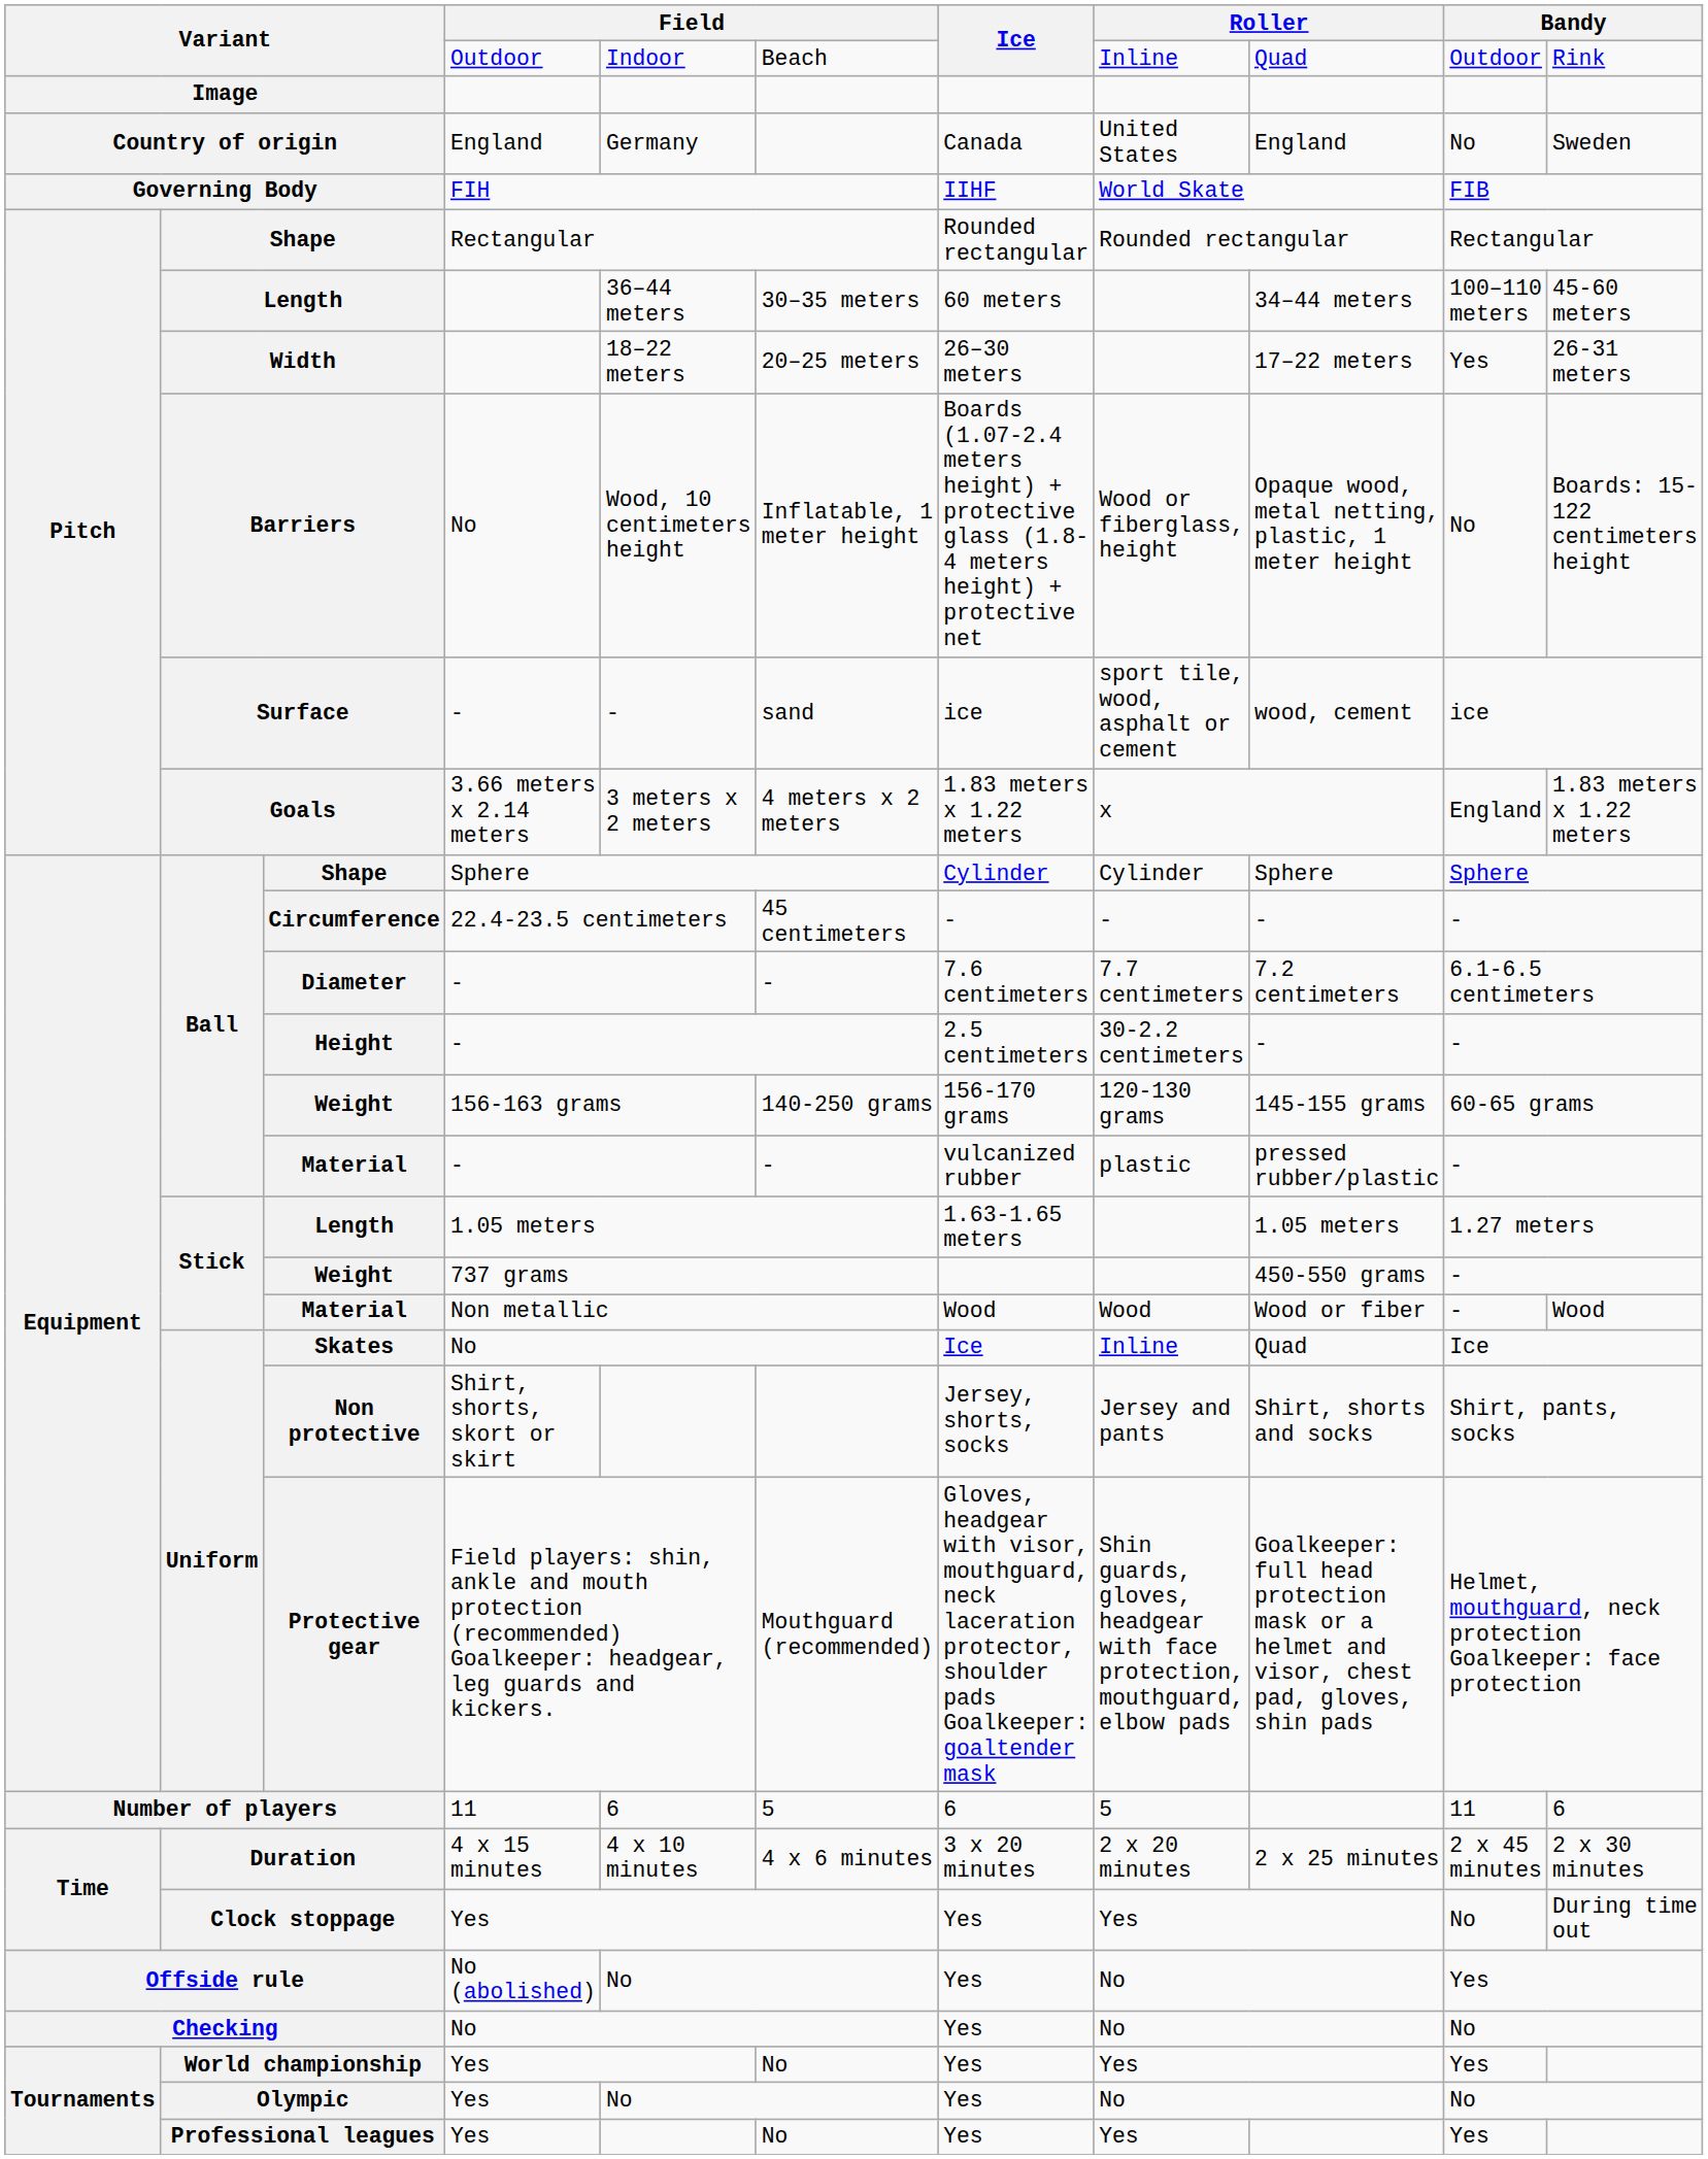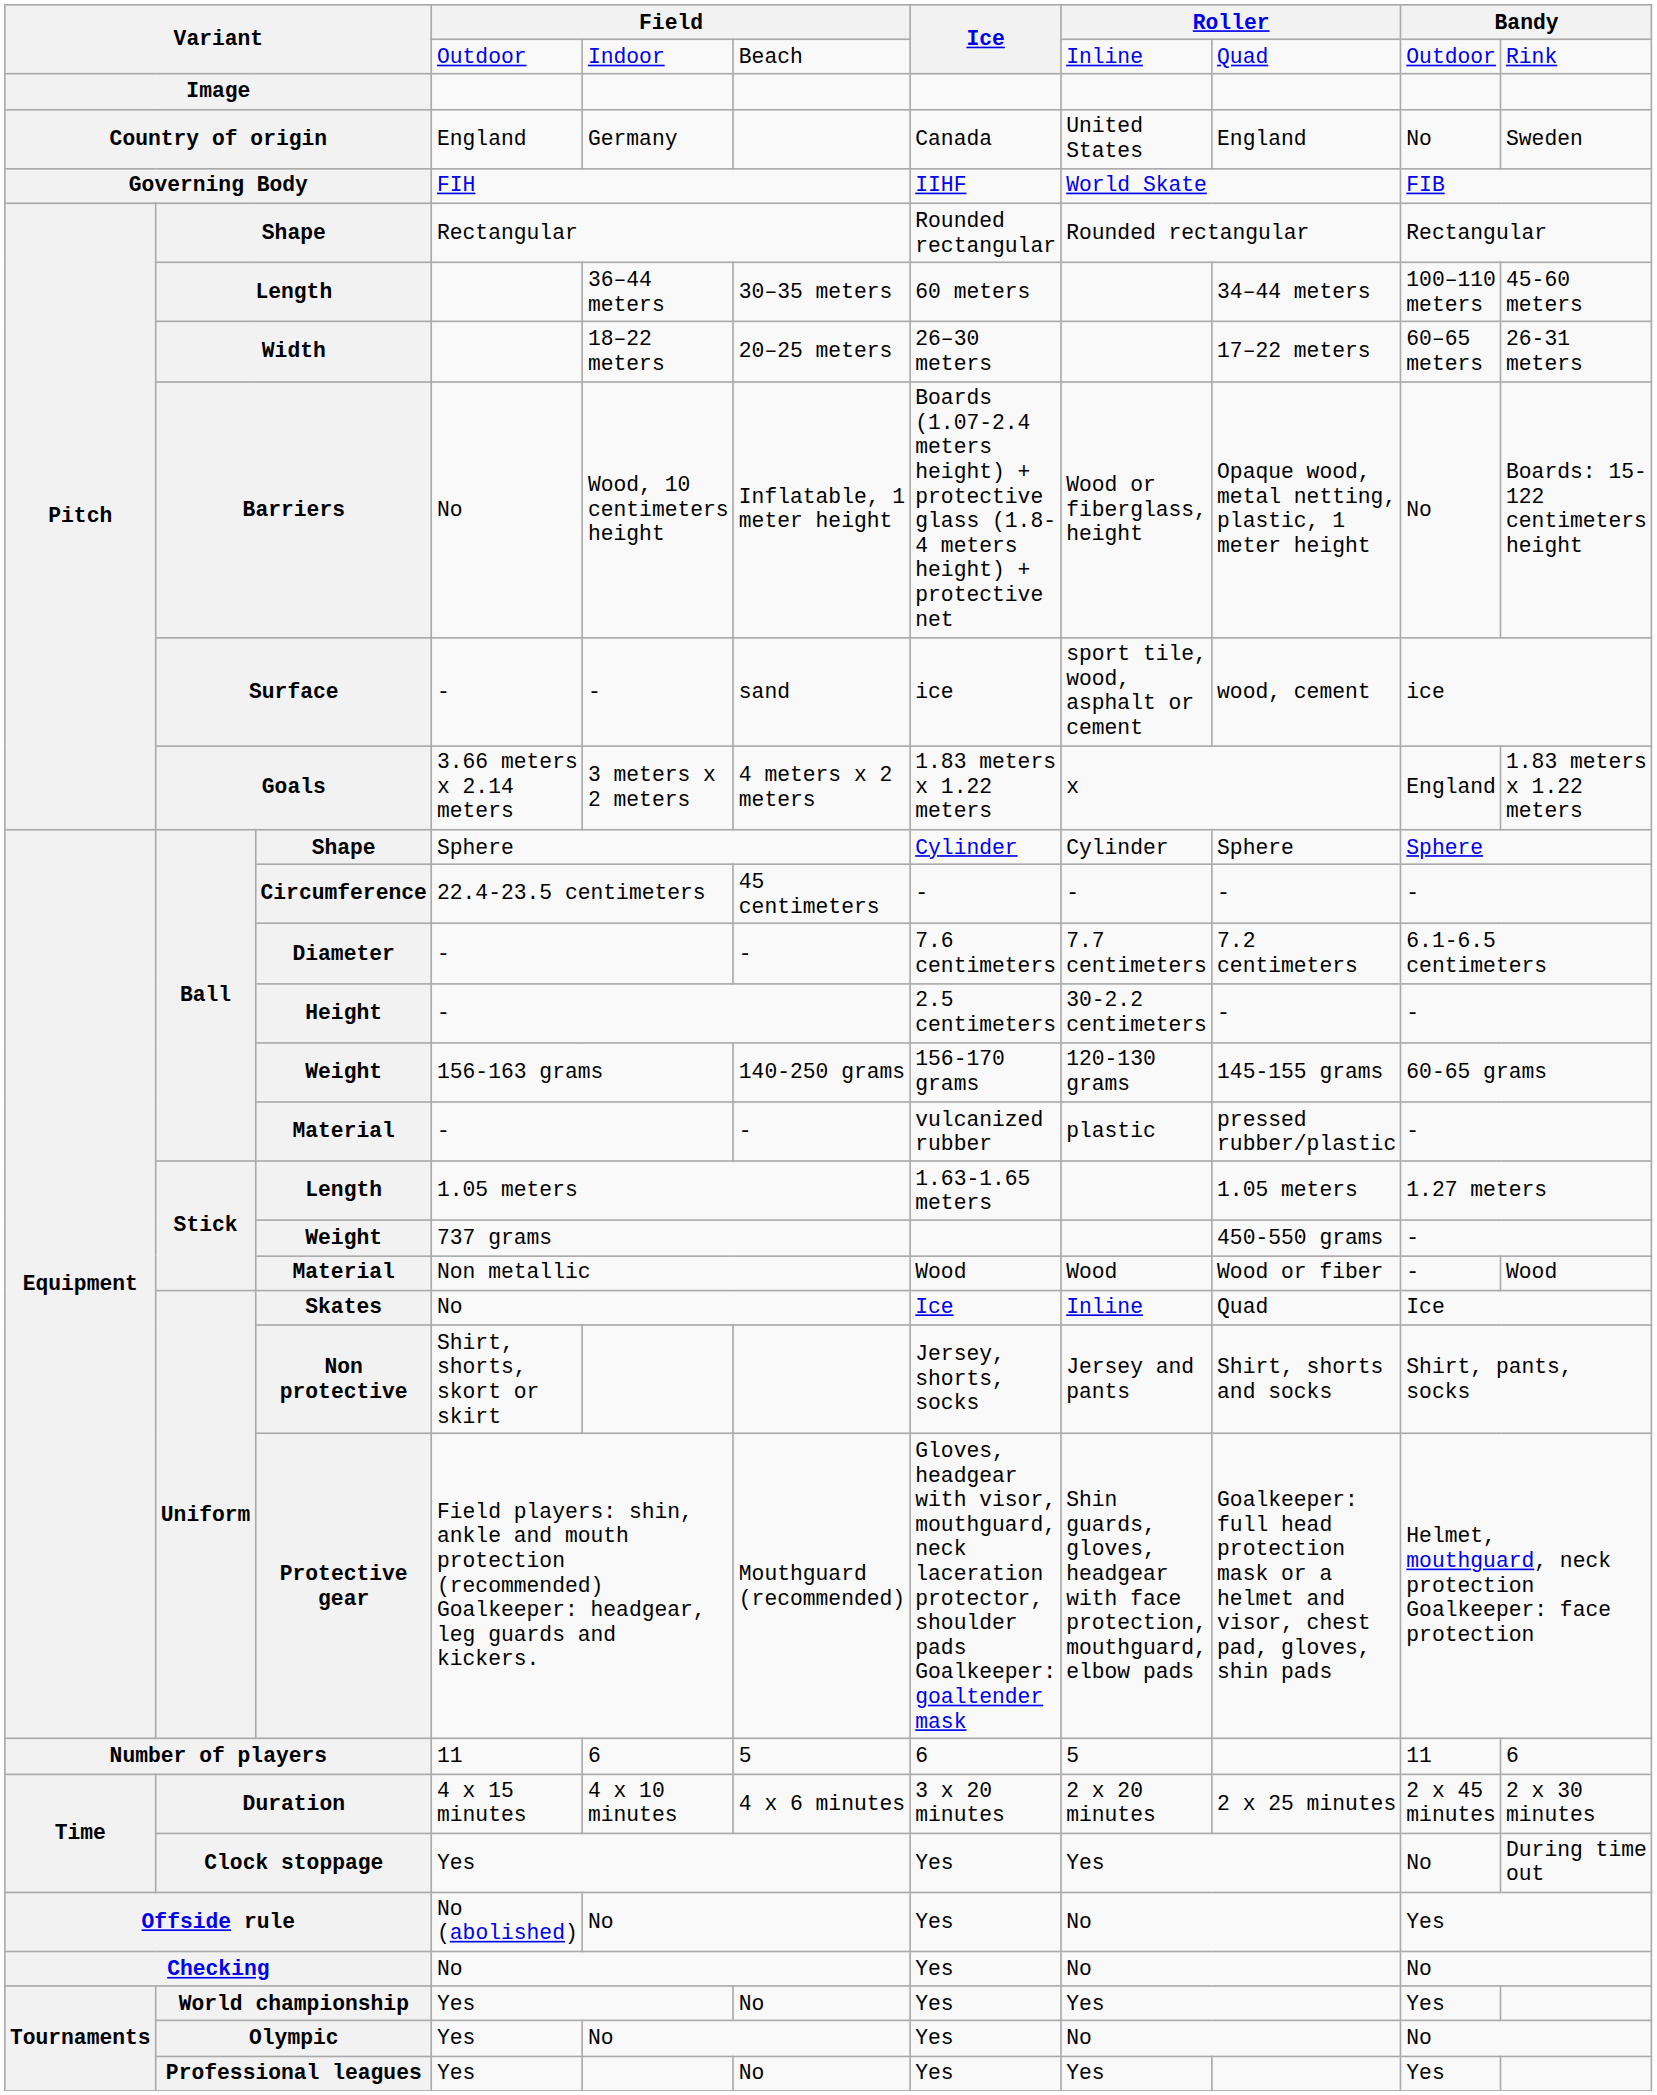 <table class="wikitable">
 <tr>
 <th colspan="3" rowspan="2">Variant</th>
 <th colspan="3">Field</th>
 <th rowspan="2"><a href='#'>Ice</a></th>
 <th colspan="2"><a href='#'>Roller</a></th>
 <th colspan="2">Bandy</th>
 </tr>
 <tr>
 <td><a href='#'>Outdoor</a></td>
 <td><a href='#'>Indoor</a></td>
 <td>Beach</td>
 <td><a href='#'>Inline</a></td>
 <td><a href='#'>Quad</a></td>
 <td><a href='#'>Outdoor</a></td>
 <td><a href='#'>Rink</a></td>
 </tr>
 <tr>
 <th colspan="3">Image</th>
 <td></td>
 <td></td>
 <td></td>
 <td></td>
 <td></td>
 <td></td>
 <td></td>
 <td></td>
 </tr>
 <tr>
 <th colspan="3">Country of origin</th>
 <td>England</td>
 <td>Germany</td>
 <td></td>
 <td>Canada</td>
 <td>United States</td>
 <td>England</td>
 <td>No</td>
 <td>Sweden</td>
 </tr>
 <tr>
 <th colspan="3">Governing Body</th>
 <td colspan="3"><a href='#'>FIH</a></td>
 <td><a href='#'>IIHF</a></td>
 <td colspan="2"><a href='#'>World Skate</a></td>
 <td colspan="2"><a href='#'>FIB</a></td>
 </tr>
 <tr>
 <th rowspan="6">Pitch</th>
 <th colspan="2">Shape</th>
 <td colspan="3">Rectangular</td>
 <td>Rounded rectangular</td>
 <td colspan="2">Rounded rectangular</td>
 <td colspan="2">Rectangular</td>
 </tr>
 <tr>
 <th colspan="2">Length</th>
 <td></td>
 <td>36–44 meters</td>
 <td>30–35 meters</td>
 <td>60 meters</td>
 <td></td>
 <td>34–44 meters</td>
 <td>100–110 meters</td>
 <td>45-60 meters</td>
 </tr>
 <tr>
 <th colspan="2">Width</th>
 <td></td>
 <td>18–22 meters</td>
 <td>20–25 meters</td>
 <td>26–30 meters</td>
 <td></td>
 <td>17–22 meters</td>
-<td>Yes</td>
+<td>60–65 meters</td>
 <td>26-31 meters</td>
 </tr>
 <tr>
 <th colspan="2">Barriers</th>
 <td>No</td>
 <td>Wood, 10 centimeters height</td>
 <td>Inflatable, 1 meter height</td>
 <td>Boards (1.07-2.4 meters height) + protective glass (1.8-4 meters height) + protective net</td>
 <td>Wood or fiberglass,  height</td>
 <td>Opaque wood, metal netting, plastic, 1 meter height</td>
 <td>No</td>
 <td>Boards: 15-122 centimeters height</td>
 </tr>
 <tr>
 <th colspan="2">Surface</th>
 <td>-</td>
 <td>-</td>
 <td>sand</td>
 <td>ice</td>
 <td>sport tile, wood, asphalt or cement</td>
 <td>wood, cement</td>
 <td colspan="2">ice</td>
 </tr>
 <tr>
 <th colspan="2">Goals</th>
 <td>3.66 meters x 2.14 meters</td>
 <td>3 meters x 2 meters</td>
 <td>4 meters x 2 meters</td>
 <td>1.83 meters x 1.22 meters</td>
 <td colspan="2"> x </td>
 <td>England</td>
 <td>1.83 meters x 1.22 meters</td>
 </tr>
 <tr>
 <th rowspan="12">Equipment</th>
 <th rowspan="6">Ball</th>
 <th>Shape</th>
 <td colspan="3">Sphere</td>
 <td><a href='#'>Cylinder</a></td>
 <td>Cylinder</td>
 <td>Sphere</td>
 <td colspan="2"><a href='#'>Sphere</a></td>
 </tr>
 <tr>
 <th>Circumference</th>
 <td colspan="2">22.4-23.5 centimeters</td>
 <td>45 centimeters</td>
 <td>-</td>
 <td>-</td>
 <td>-</td>
 <td colspan="2">-</td>
 </tr>
 <tr>
 <th>Diameter</th>
 <td colspan="2">-</td>
 <td>-</td>
 <td>7.6 centimeters</td>
 <td>7.7 centimeters</td>
 <td>7.2 centimeters</td>
 <td colspan="2">6.1-6.5 centimeters</td>
 </tr>
 <tr>
 <th>Height</th>
 <td colspan="3">-</td>
 <td>2.5 centimeters</td>
 <td>30-2.2 centimeters</td>
 <td>-</td>
 <td colspan="2">-</td>
 </tr>
 <tr>
 <th>Weight</th>
 <td colspan="2">156-163 grams</td>
 <td>140-250 grams</td>
 <td>156-170 grams</td>
 <td>120-130 grams</td>
 <td>145-155 grams</td>
 <td colspan="2">60-65 grams</td>
 </tr>
 <tr>
 <th>Material</th>
 <td colspan="2">-</td>
 <td>-</td>
 <td>vulcanized rubber</td>
 <td>plastic</td>
 <td>pressed rubber/plastic</td>
 <td colspan="2">-</td>
 </tr>
 <tr>
 <th rowspan="3">Stick</th>
 <th>Length</th>
 <td colspan="3">1.05 meters</td>
 <td>1.63-1.65 meters</td>
 <td></td>
 <td>1.05 meters</td>
 <td colspan="2">1.27 meters</td>
 </tr>
 <tr>
 <th>Weight</th>
 <td colspan="3">737 grams</td>
 <td></td>
 <td></td>
 <td>450-550 grams</td>
 <td colspan="2">-</td>
 </tr>
 <tr>
 <th>Material</th>
 <td colspan="3">Non metallic</td>
 <td>Wood</td>
 <td>Wood</td>
 <td>Wood or fiber</td>
 <td>-</td>
 <td>Wood</td>
 </tr>
 <tr>
 <th rowspan="3">Uniform</th>
 <th>Skates</th>
 <td colspan="3">No</td>
 <td><a href='#'>Ice</a></td>
 <td><a href='#'>Inline</a></td>
 <td>Quad</td>
 <td colspan="2">Ice</td>
 </tr>
 <tr>
 <th>Non protective</th>
 <td>Shirt, shorts, skort or skirt</td>
 <td></td>
 <td></td>
 <td>Jersey, shorts, socks</td>
 <td>Jersey and pants</td>
 <td>Shirt, shorts and socks</td>
 <td colspan="2">Shirt, pants, socks</td>
 </tr>
 <tr>
 <th>Protective gear</th>
 <td colspan="2">Field players: shin, ankle and mouth protection (recommended)<br>Goalkeeper: headgear, leg guards and kickers.</td>
 <td>Mouthguard (recommended)</td>
 <td>Gloves, headgear with visor, mouthguard, neck laceration protector, shoulder pads<br>Goalkeeper: <a href='#'>goaltender mask</a></td>
 <td>Shin guards, gloves, headgear with face protection, mouthguard, elbow pads</td>
 <td>Goalkeeper: full head protection mask or a helmet and visor, chest pad, gloves, shin pads</td>
 <td colspan="2">Helmet, <a href='#'>mouthguard</a>, neck protection<br>Goalkeeper: face protection</td>
 </tr>
 <tr>
 <th colspan="3">Number of players</th>
 <td>11</td>
 <td>6</td>
 <td>5</td>
 <td>6</td>
 <td>5</td>
 <td></td>
 <td>11</td>
 <td>6</td>
 </tr>
 <tr>
 <th rowspan="2">Time</th>
 <th colspan="2">Duration</th>
 <td>4 x 15 minutes</td>
 <td>4 x 10 minutes</td>
 <td>4 x 6 minutes</td>
 <td>3 x 20 minutes</td>
 <td>2 x 20 minutes</td>
 <td>2 x 25 minutes</td>
 <td>2 x 45 minutes</td>
 <td>2 x 30 minutes</td>
 </tr>
 <tr>
 <th colspan="2">Clock stoppage</th>
 <td colspan="3">Yes</td>
 <td>Yes</td>
 <td colspan="2">Yes</td>
 <td>No</td>
 <td>During time out</td>
 </tr>
 <tr>
 <th colspan="3"><a href='#'>Offside</a> rule</th>
 <td>No (<a href='#'>abolished</a>)</td>
 <td colspan="2">No</td>
 <td>Yes</td>
 <td colspan="2">No</td>
 <td colspan="2">Yes</td>
 </tr>
 <tr>
 <th colspan="3"><a href='#'>Checking</a></th>
 <td colspan="3">No</td>
 <td>Yes</td>
 <td colspan="2">No</td>
 <td colspan="2">No</td>
 </tr>
 <tr>
 <th rowspan="3">Tournaments</th>
 <th colspan="2">World championship</th>
 <td colspan="2">Yes</td>
 <td>No</td>
 <td>Yes</td>
 <td colspan="2">Yes</td>
 <td>Yes</td>
 <td></td>
 </tr>
 <tr>
 <th colspan="2">Olympic</th>
 <td>Yes</td>
 <td colspan="2">No</td>
 <td>Yes</td>
 <td colspan="2">No</td>
 <td colspan="2">No</td>
 </tr>
 <tr>
 <th colspan="2">Professional leagues</th>
 <td>Yes</td>
 <td></td>
 <td>No</td>
 <td>Yes</td>
 <td>Yes</td>
 <td></td>
 <td>Yes</td>
 <td></td>
 </tr>
 </table>
